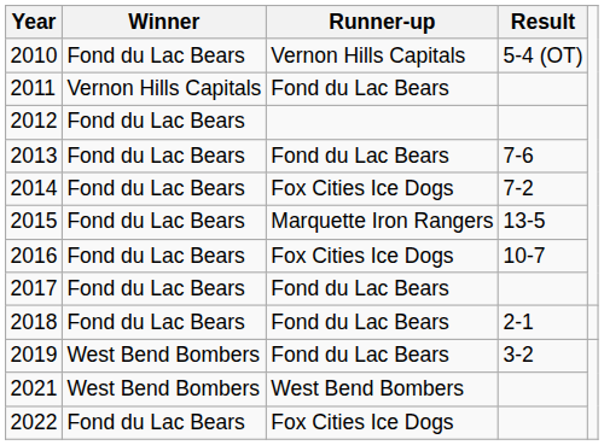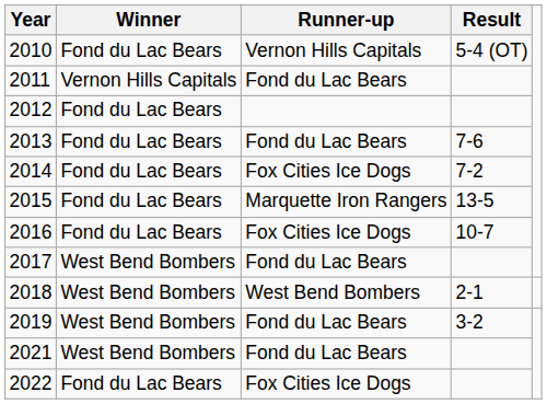 <table class="wikitable">
 <tr>
 <th>Year</th>
 <th>Winner</th>
 <th>Runner-up</th>
 <th>Result</th>
 </tr>
 <tr>
 <td>2010</td>
 <td>Fond du Lac Bears</td>
 <td>Vernon Hills Capitals</td>
 <td>5-4 (OT)</td>
 </tr>
 <tr>
 <td>2011</td>
 <td>Vernon Hills Capitals</td>
 <td>Fond du Lac Bears</td>
 <td></td>
 </tr>
 <tr>
 <td>2012</td>
 <td>Fond du Lac Bears</td>
 <td></td>
 <td></td>
 </tr>
 <tr>
 <td>2013</td>
 <td>Fond du Lac Bears</td>
 <td>Fond du Lac Bears</td>
 <td>7-6</td>
 </tr>
 <tr>
 <td>2014</td>
 <td>Fond du Lac Bears</td>
 <td>Fox Cities Ice Dogs</td>
 <td>7-2</td>
 </tr>
 <tr>
 <td>2015</td>
 <td>Fond du Lac Bears</td>
 <td>Marquette Iron Rangers</td>
 <td>13-5</td>
 </tr>
 <tr>
 <td>2016</td>
 <td>Fond du Lac Bears</td>
 <td>Fox Cities Ice Dogs</td>
 <td>10-7</td>
 </tr>
 <tr>
 <td>2017</td>
-<td>Fond du Lac Bears</td>
+<td>West Bend Bombers</td>
 <td>Fond du Lac Bears</td>
 <td></td>
 </tr>
 <tr>
 <td>2018</td>
-<td>Fond du Lac Bears</td>
-<td>Fond du Lac Bears</td>
+<td>West Bend Bombers</td>
+<td>West Bend Bombers</td>
 <td>2-1</td>
 <td></td>
 </tr>
 <tr>
 <td>2019</td>
 <td>West Bend Bombers</td>
 <td>Fond du Lac Bears</td>
 <td>3-2</td>
 </tr>
 <tr>
 <td>2021</td>
 <td>West Bend Bombers</td>
-<td>West Bend Bombers</td>
+<td>Fond du Lac Bears</td>
 <td></td>
 </tr>
 <tr>
 <td>2022</td>
 <td>Fond du Lac Bears</td>
 <td>Fox Cities Ice Dogs</td>
 <td></td>
 </tr>
 </table>
